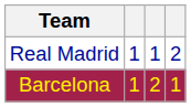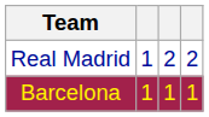 <table class=" wikitable">
 <tr>
 <th>Team</th>
 <th></th>
 <th></th>
 <th></th>
 </tr>
 <tr style="background:#d0e7ff; color:#000c99; text-align:center; background:#fff;">
 <td>Real Madrid</td>
 <td>1</td>
-<td>1</td>
+<td>2</td>
 <td>2</td>
 </tr>
 <tr style="background:gold; color:#fff000; text-align:center; background:#a2214b;">
 <td>Barcelona</td>
 <td>1</td>
-<td>2</td>
+<td>1</td>
 <td>1</td>
 </tr>
 </table>
